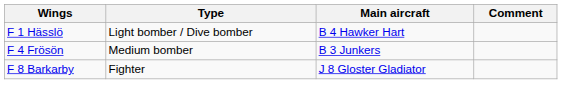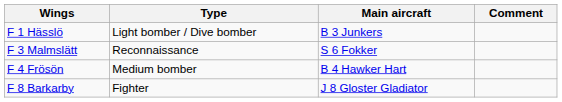 <table class="wikitable" width="60%">
 <tr>
 <th>Wings</th>
 <th>Type</th>
 <th>Main aircraft</th>
 <th>Comment</th>
 </tr>
 <tr>
 <td><a href='#'>F 1 Hässlö</a></td>
 <td>Light bomber / Dive bomber</td>
-<td><a href='#'>B 4 Hawker Hart</a></td>
+<td><a href='#'>B 3 Junkers</a></td>
+<td></td>
+</tr>
+<tr>
+<td><a href='#'>F 3 Malmslätt</a></td>
+<td>Reconnaissance</td>
+<td><a href='#'>S 6 Fokker</a></td>
 <td></td>
 </tr>
 <tr>
 <td><a href='#'>F 4 Frösön</a></td>
 <td>Medium bomber</td>
-<td><a href='#'>B 3 Junkers</a></td>
+<td><a href='#'>B 4 Hawker Hart</a></td>
 <td></td>
 </tr>
 <tr>
 <td><a href='#'>F 8 Barkarby</a></td>
 <td>Fighter</td>
 <td><a href='#'>J 8 Gloster Gladiator</a></td>
 <td></td>
 </tr>
 </table>
